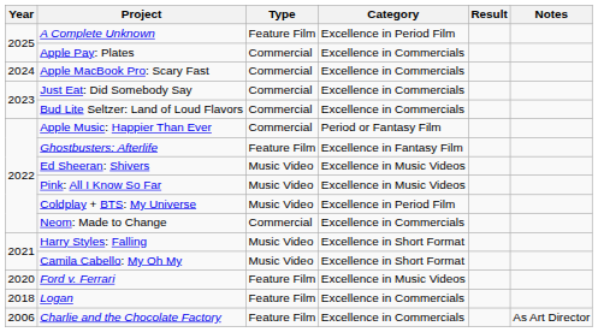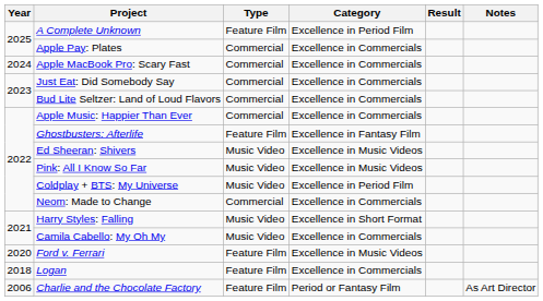 <table class="wikitable sortable">
 <tr>
 <th>Year</th>
 <th>Project</th>
 <th>Type</th>
 <th>Category</th>
 <th>Result</th>
 <th>Notes</th>
 </tr>
 <tr>
 <td rowspan="2">2025</td>
 <td><em><a href='#'>A Complete Unknown</a></em></td>
 <td>Feature Film</td>
 <td>Excellence in Period Film</td>
 <td></td>
 <td></td>
 </tr>
 <tr>
 <td><a href='#'>Apple Pay</a>: Plates</td>
 <td>Commercial</td>
 <td>Excellence in Commercials</td>
 <td></td>
 <td></td>
 </tr>
 <tr>
 <td>2024</td>
 <td><a href='#'>Apple MacBook Pro</a>: Scary Fast</td>
 <td>Commercial</td>
 <td>Excellence in Commercials</td>
 <td></td>
 <td></td>
 </tr>
 <tr>
 <td rowspan="2">2023</td>
 <td><a href='#'>Just Eat</a>: Did Somebody Say</td>
 <td>Commercial</td>
 <td>Excellence in Commercials</td>
 <td></td>
 <td></td>
 </tr>
 <tr>
 <td><a href='#'>Bud Lite</a> Seltzer: Land of Loud Flavors</td>
 <td>Commercial</td>
 <td>Excellence in Commercials</td>
 <td></td>
 <td></td>
 </tr>
 <tr>
 <td rowspan="6">2022</td>
 <td><a href='#'>Apple Music</a>: <a href='#'>Happier Than Ever</a></td>
 <td>Commercial</td>
-<td>Period or Fantasy Film</td>
+<td>Excellence in Commercials</td>
 <td></td>
 <td></td>
 </tr>
 <tr>
 <td><em><a href='#'>Ghostbusters: Afterlife</a></em></td>
 <td>Feature Film</td>
 <td>Excellence in Fantasy Film</td>
 <td></td>
 <td></td>
 </tr>
 <tr>
 <td><a href='#'>Ed Sheeran</a>: <a href='#'>Shivers</a></td>
 <td>Music Video</td>
 <td>Excellence in Music Videos</td>
 <td></td>
 <td></td>
 </tr>
 <tr>
 <td><a href='#'>Pink</a>: <a href='#'>All I Know So Far</a></td>
 <td>Music Video</td>
 <td>Excellence in Music Videos</td>
 <td></td>
 <td></td>
 </tr>
 <tr>
 <td><a href='#'>Coldplay</a> + <a href='#'>BTS</a>: <a href='#'>My Universe</a></td>
 <td>Music Video</td>
 <td>Excellence in Period Film</td>
 <td></td>
 <td></td>
 </tr>
 <tr>
 <td><a href='#'>Neom</a>: Made to Change</td>
 <td>Commercial</td>
 <td>Excellence in Commercials</td>
 <td></td>
 <td></td>
 </tr>
 <tr>
 <td rowspan="2">2021</td>
 <td><a href='#'>Harry Styles</a>: <a href='#'>Falling</a></td>
 <td>Music Video</td>
 <td>Excellence in Short Format</td>
 <td></td>
 <td></td>
 </tr>
 <tr>
 <td><a href='#'>Camila Cabello</a>: <a href='#'>My Oh My</a></td>
 <td>Music Video</td>
-<td>Excellence in Short Format</td>
+<td>Excellence in Commercials</td>
 <td></td>
 <td></td>
 </tr>
 <tr>
 <td>2020</td>
 <td><em><a href='#'>Ford v. Ferrari</a></em></td>
 <td>Feature Film</td>
 <td>Excellence in Music Videos</td>
 <td></td>
 <td></td>
 </tr>
 <tr>
 <td>2018</td>
 <td><em><a href='#'>Logan</a></em></td>
 <td>Feature Film</td>
 <td>Excellence in Commercials</td>
 <td></td>
 <td></td>
 </tr>
 <tr>
 <td>2006</td>
 <td><em><a href='#'>Charlie and the Chocolate Factory</a></em></td>
 <td>Feature Film</td>
-<td>Excellence in Commercials</td>
+<td>Period or Fantasy Film</td>
 <td></td>
 <td>As Art Director</td>
 </tr>
 </table>
